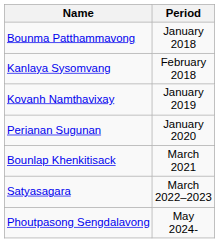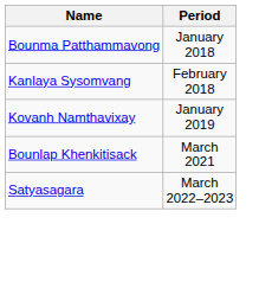 <table class="wikitable">
 <tr>
 <th>Name</th>
 <th>Period</th>
 </tr>
 <tr>
 <td> <a href='#'>Bounma Patthammavong</a></td>
 <td align="center">January<br>2018</td>
 </tr>
 <tr>
 <td> <a href='#'>Kanlaya Sysomvang</a></td>
 <td align="center">February<br>2018</td>
 </tr>
 <tr>
 <td> <a href='#'>Kovanh Namthavixay</a></td>
 <td align="center">January<br>2019</td>
 </tr>
 <tr>
-<td> <a href='#'>Perianan Sugunan</a></td>
-<td align="center">January<br>2020</td>
-</tr>
-<tr>
 <td> <a href='#'>Bounlap Khenkitisack</a></td>
 <td align="center">March<br>2021</td>
 </tr>
 <tr>
 <td> <a href='#'>Satyasagara</a></td>
 <td align="center">March<br>2022–2023</td>
 </tr>
-<tr>
-<td> <a href='#'>Phoutpasong Sengdalavong</a></td>
-<td align="center">May<br>2024-</td>
-</tr>
 </table>
